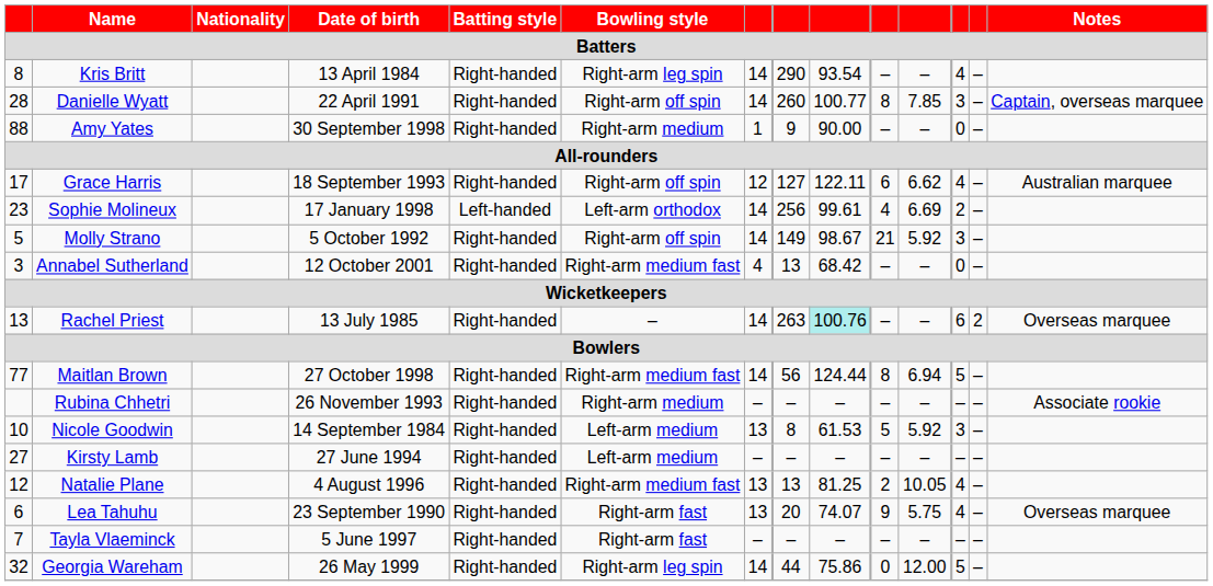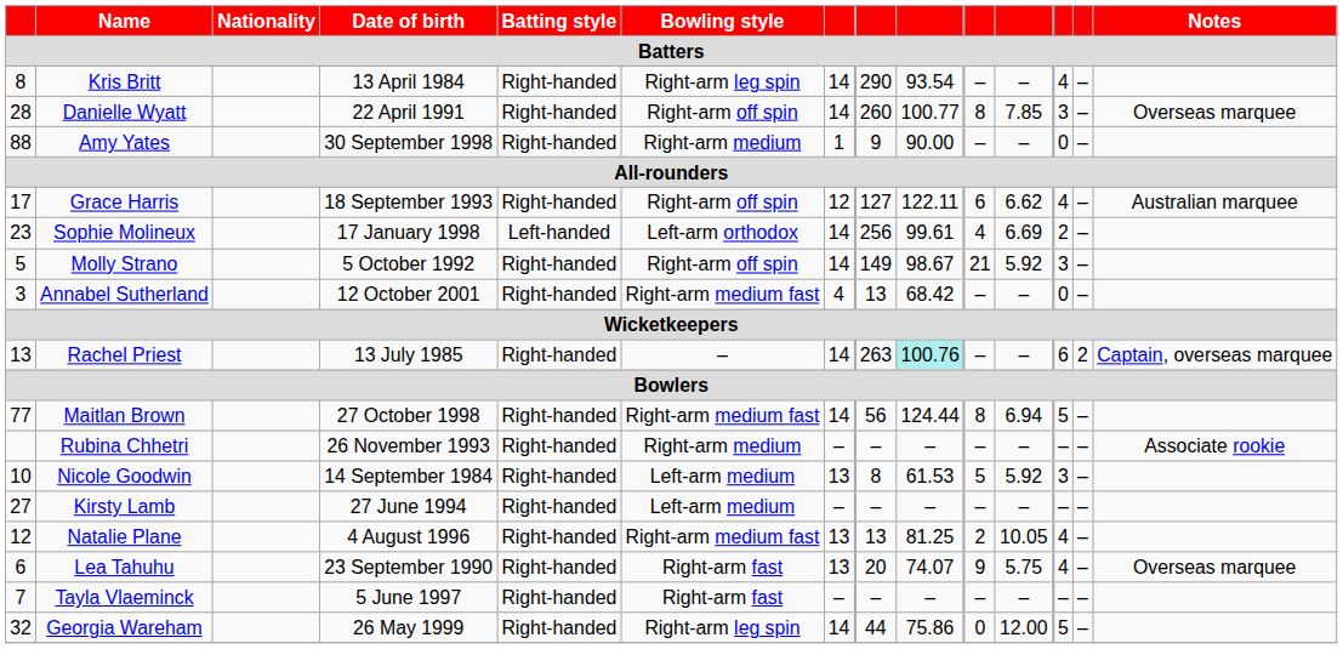 <table class="wikitable" style="font-size:95%;">
 <tr>
 <th style="background:red; color:white; text-align:center;"></th>
 <th style="background:red; color:white; text-align:center;">Name</th>
 <th style="background:red; color:white; text-align:center;">Nationality</th>
 <th style="background:red; color:white; text-align:center;">Date of birth</th>
 <th style="background:red; color:white; text-align:center;">Batting style</th>
 <th style="background:red; color:white; text-align:center;">Bowling style</th>
 <th style="background:red; color:white; text-align:center;"></th>
 <th style="background:red; color:white; border-left-width: 2px; text-align:center;"></th>
 <th style="background:red; color:white; text-align:center;"></th>
 <th style="background:red; color:white; border-left-width: 2px; text-align:center;"></th>
 <th style="background:red; color:white; text-align:center;"></th>
 <th style="background:red; color:white; border-left-width: 2px; text-align:center;"></th>
 <th style="background:red; color:white; text-align:center;"></th>
 <th style="background:red; color:white; text-align:center;">Notes</th>
 </tr>
 <tr>
 <th colspan="14" style="background: #DCDCDC; text-align:center;">Batters</th>
 </tr>
 <tr align=center>
 <td>8</td>
 <td><a href='#'>Kris Britt</a></td>
 <td></td>
 <td>13 April 1984</td>
 <td>Right-handed</td>
 <td>Right-arm <a href='#'>leg spin</a></td>
 <td>14</td>
 <td style="border-left-width: 2px">290</td>
 <td>93.54</td>
 <td style="border-left-width: 2px">–</td>
 <td>–</td>
 <td style="border-left-width: 2px">4</td>
 <td>–</td>
 <td></td>
 </tr>
 <tr align=center>
 <td>28</td>
 <td><a href='#'>Danielle Wyatt</a></td>
 <td></td>
 <td>22 April 1991</td>
 <td>Right-handed</td>
 <td>Right-arm <a href='#'>off spin</a></td>
 <td>14</td>
 <td style="border-left-width: 2px">260</td>
 <td>100.77</td>
 <td style="border-left-width: 2px">8</td>
 <td>7.85</td>
 <td style="border-left-width: 2px">3</td>
 <td>–</td>
-<td><a href='#'>Captain</a>, overseas marquee</td>
+<td>Overseas marquee</td>
 </tr>
 <tr align=center>
 <td>88</td>
 <td><a href='#'>Amy Yates</a></td>
 <td></td>
 <td>30 September 1998</td>
 <td>Right-handed</td>
 <td>Right-arm <a href='#'>medium</a></td>
 <td>1</td>
 <td style="border-left-width: 2px">9</td>
 <td>90.00</td>
 <td style="border-left-width: 2px">–</td>
 <td>–</td>
 <td style="border-left-width: 2px">0</td>
 <td>–</td>
 <td></td>
 </tr>
 <tr>
 <th colspan="14" style="background: #DCDCDC; text-align:center;">All-rounders</th>
 </tr>
 <tr align=center>
 <td>17</td>
 <td><a href='#'>Grace Harris</a></td>
 <td></td>
 <td>18 September 1993</td>
 <td>Right-handed</td>
 <td>Right-arm <a href='#'>off spin</a></td>
 <td>12</td>
 <td style="border-left-width: 2px">127</td>
 <td>122.11</td>
 <td style="border-left-width: 2px">6</td>
 <td>6.62</td>
 <td style="border-left-width: 2px">4</td>
 <td>–</td>
 <td>Australian marquee</td>
 </tr>
 <tr align=center>
 <td>23</td>
 <td><a href='#'>Sophie Molineux</a></td>
 <td></td>
 <td>17 January 1998</td>
 <td>Left-handed</td>
 <td>Left-arm <a href='#'>orthodox</a></td>
 <td>14</td>
 <td style="border-left-width: 2px">256</td>
 <td>99.61</td>
 <td style="border-left-width: 2px">4</td>
 <td>6.69</td>
 <td style="border-left-width: 2px">2</td>
 <td>–</td>
 <td></td>
 </tr>
 <tr align=center>
 <td>5</td>
 <td><a href='#'>Molly Strano</a></td>
 <td></td>
 <td>5 October 1992</td>
 <td>Right-handed</td>
 <td>Right-arm <a href='#'>off spin</a></td>
 <td>14</td>
 <td style="border-left-width: 2px">149</td>
 <td>98.67</td>
 <td style="border-left-width: 2px">21</td>
 <td>5.92</td>
 <td style="border-left-width: 2px">3</td>
 <td>–</td>
 <td></td>
 </tr>
 <tr align=center>
 <td>3</td>
 <td><a href='#'>Annabel Sutherland</a></td>
 <td></td>
 <td>12 October 2001</td>
 <td>Right-handed</td>
 <td>Right-arm <a href='#'>medium fast</a></td>
 <td>4</td>
 <td style="border-left-width: 2px">13</td>
 <td>68.42</td>
 <td style="border-left-width: 2px">–</td>
 <td>–</td>
 <td style="border-left-width: 2px">0</td>
 <td>–</td>
 <td></td>
 </tr>
 <tr>
 <th colspan="14" style="background: #DCDCDC; text-align:center;">Wicketkeepers</th>
 </tr>
 <tr align=center>
 <td>13</td>
 <td><a href='#'>Rachel Priest</a></td>
 <td></td>
 <td>13 July 1985</td>
 <td>Right-handed</td>
 <td>–</td>
 <td>14</td>
 <td style="border-left-width: 2px">263</td>
 <td style="background: paleturquoise;">100.76</td>
 <td style="border-left-width: 2px">–</td>
 <td>–</td>
 <td style="border-left-width: 2px">6</td>
 <td>2</td>
-<td>Overseas marquee</td>
+<td><a href='#'>Captain</a>, overseas marquee</td>
 </tr>
 <tr>
 <th colspan="14" style="background: #DCDCDC; text-align:center;">Bowlers</th>
 </tr>
 <tr align=center>
 <td>77</td>
 <td><a href='#'>Maitlan Brown</a></td>
 <td></td>
 <td>27 October 1998</td>
 <td>Right-handed</td>
 <td>Right-arm <a href='#'>medium fast</a></td>
 <td>14</td>
 <td style="border-left-width: 2px">56</td>
 <td>124.44</td>
 <td style="border-left-width: 2px">8</td>
 <td>6.94</td>
 <td style="border-left-width: 2px">5</td>
 <td>–</td>
 <td></td>
 </tr>
 <tr align=center>
 <td></td>
 <td><a href='#'>Rubina Chhetri</a></td>
 <td></td>
 <td>26 November 1993</td>
 <td>Right-handed</td>
 <td>Right-arm <a href='#'>medium</a></td>
 <td>–</td>
 <td style="border-left-width: 2px">–</td>
 <td>–</td>
 <td style="border-left-width: 2px">–</td>
 <td>–</td>
 <td style="border-left-width: 2px">–</td>
 <td>–</td>
 <td>Associate <a href='#'>rookie</a></td>
 </tr>
 <tr align=center>
 <td>10</td>
 <td><a href='#'>Nicole Goodwin</a></td>
 <td></td>
 <td>14 September 1984</td>
 <td>Right-handed</td>
 <td>Left-arm <a href='#'>medium</a></td>
 <td>13</td>
 <td style="border-left-width: 2px">8</td>
 <td>61.53</td>
 <td style="border-left-width: 2px">5</td>
 <td>5.92</td>
 <td style="border-left-width: 2px">3</td>
 <td>–</td>
 <td></td>
 </tr>
 <tr align=center>
 <td>27</td>
 <td><a href='#'>Kirsty Lamb</a></td>
 <td></td>
 <td>27 June 1994</td>
 <td>Right-handed</td>
 <td>Left-arm <a href='#'>medium</a></td>
 <td>–</td>
 <td style="border-left-width: 2px">–</td>
 <td>–</td>
 <td style="border-left-width: 2px">–</td>
 <td>–</td>
 <td style="border-left-width: 2px">–</td>
 <td>–</td>
 <td></td>
 </tr>
 <tr align=center>
 <td>12</td>
 <td><a href='#'>Natalie Plane</a></td>
 <td></td>
 <td>4 August 1996</td>
 <td>Right-handed</td>
 <td>Right-arm <a href='#'>medium fast</a></td>
 <td>13</td>
 <td style="border-left-width: 2px">13</td>
 <td>81.25</td>
 <td style="border-left-width: 2px">2</td>
 <td>10.05</td>
 <td style="border-left-width: 2px">4</td>
 <td>–</td>
 <td></td>
 </tr>
 <tr align=center>
 <td>6</td>
 <td><a href='#'>Lea Tahuhu</a></td>
 <td></td>
 <td>23 September 1990</td>
 <td>Right-handed</td>
 <td>Right-arm <a href='#'>fast</a></td>
 <td>13</td>
 <td style="border-left-width: 2px">20</td>
 <td>74.07</td>
 <td style="border-left-width: 2px">9</td>
 <td>5.75</td>
 <td style="border-left-width: 2px">4</td>
 <td>–</td>
 <td>Overseas marquee</td>
 </tr>
 <tr align=center>
 <td>7</td>
 <td><a href='#'>Tayla Vlaeminck</a></td>
 <td></td>
 <td>5 June 1997</td>
 <td>Right-handed</td>
 <td>Right-arm <a href='#'>fast</a></td>
 <td>–</td>
 <td style="border-left-width: 2px">–</td>
 <td>–</td>
 <td style="border-left-width: 2px">–</td>
 <td>–</td>
 <td style="border-left-width: 2px">–</td>
 <td>–</td>
 <td></td>
 </tr>
 <tr align=center>
 <td>32</td>
 <td><a href='#'>Georgia Wareham</a></td>
 <td></td>
 <td>26 May 1999</td>
 <td>Right-handed</td>
 <td>Right-arm <a href='#'>leg spin</a></td>
 <td>14</td>
 <td style="border-left-width: 2px">44</td>
 <td>75.86</td>
 <td style="border-left-width: 2px">0</td>
 <td>12.00</td>
 <td style="border-left-width: 2px">5</td>
 <td>–</td>
 <td></td>
 </tr>
 <tr>
 </tr>
 </table>
